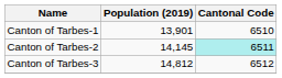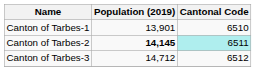 <table class="wikitable">
 <tr>
 <th>Name</th>
 <th>Population (2019)</th>
 <th>Cantonal Code</th>
 </tr>
 <tr>
 <td>Canton of Tarbes-1</td>
 <td align="right">13,901</td>
 <td align="right">6510</td>
 </tr>
 <tr>
 <td>Canton of Tarbes-2</td>
-<td align="right">14,145</td>
+<td align="right"><strong>14,145</strong></td>
 <td align="right" style="background: paleturquoise;">6511</td>
 </tr>
 <tr>
 <td>Canton of Tarbes-3</td>
-<td align="right">14,812</td>
+<td align="right">14,712</td>
 <td align="right">6512</td>
 </tr>
 <tr>
 </tr>
 </table>
